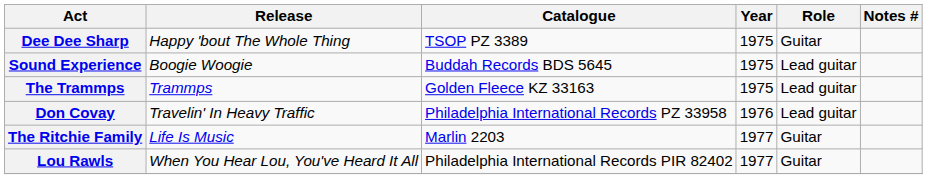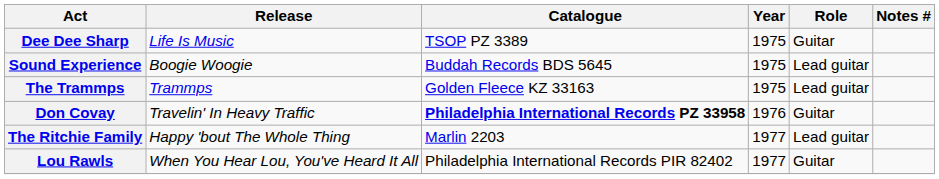 <table class="wikitable plainrowheaders sortable">
 <tr>
 <th scope="col" class="unsortable">Act</th>
 <th scope="col">Release</th>
 <th scope="col">Catalogue</th>
 <th scope="col">Year</th>
 <th scope="col">Role</th>
 <th scope="col" class="unsortable">Notes #</th>
 </tr>
 <tr>
 <th scope="row"><a href='#'>Dee Dee Sharp</a></th>
-<td><em>Happy 'bout The Whole Thing</em></td>
+<td><em><a href='#'>Life Is Music</a></em></td>
 <td><a href='#'>TSOP</a> PZ 3389</td>
 <td>1975</td>
 <td>Guitar</td>
 <td></td>
 </tr>
 <tr>
 <th scope="row"><a href='#'>Sound Experience</a></th>
 <td><em>Boogie Woogie</em></td>
 <td><a href='#'>Buddah Records</a> BDS 5645</td>
 <td>1975</td>
 <td>Lead guitar</td>
 <td></td>
 </tr>
 <tr>
 <th scope="row"><a href='#'>The Trammps</a></th>
 <td><em><a href='#'>Trammps</a></em></td>
 <td><a href='#'>Golden Fleece</a> KZ 33163</td>
 <td>1975</td>
 <td>Lead guitar</td>
 <td></td>
 </tr>
 <tr>
 <th scope="row"><a href='#'>Don Covay</a></th>
 <td><em>Travelin' In Heavy Traffic</em></td>
-<td><a href='#'>Philadelphia International Records</a> PZ 33958</td>
+<td><strong><a href='#'>Philadelphia International Records</a> PZ 33958</strong></td>
 <td>1976</td>
-<td>Lead guitar</td>
+<td>Guitar</td>
 <td></td>
 </tr>
 <tr>
 <th scope="row"><a href='#'>The Ritchie Family</a></th>
-<td><em><a href='#'>Life Is Music</a></em></td>
+<td><em>Happy 'bout The Whole Thing</em></td>
 <td><a href='#'>Marlin</a> 2203</td>
 <td>1977</td>
-<td>Guitar</td>
+<td>Lead guitar</td>
 <td></td>
 </tr>
 <tr>
 <th scope="row"><a href='#'>Lou Rawls</a></th>
 <td><em>When You Hear Lou, You've Heard It All</em></td>
 <td>Philadelphia International Records PIR 82402</td>
 <td>1977</td>
 <td>Guitar</td>
 <td></td>
 </tr>
 <tr>
 </tr>
 </table>
